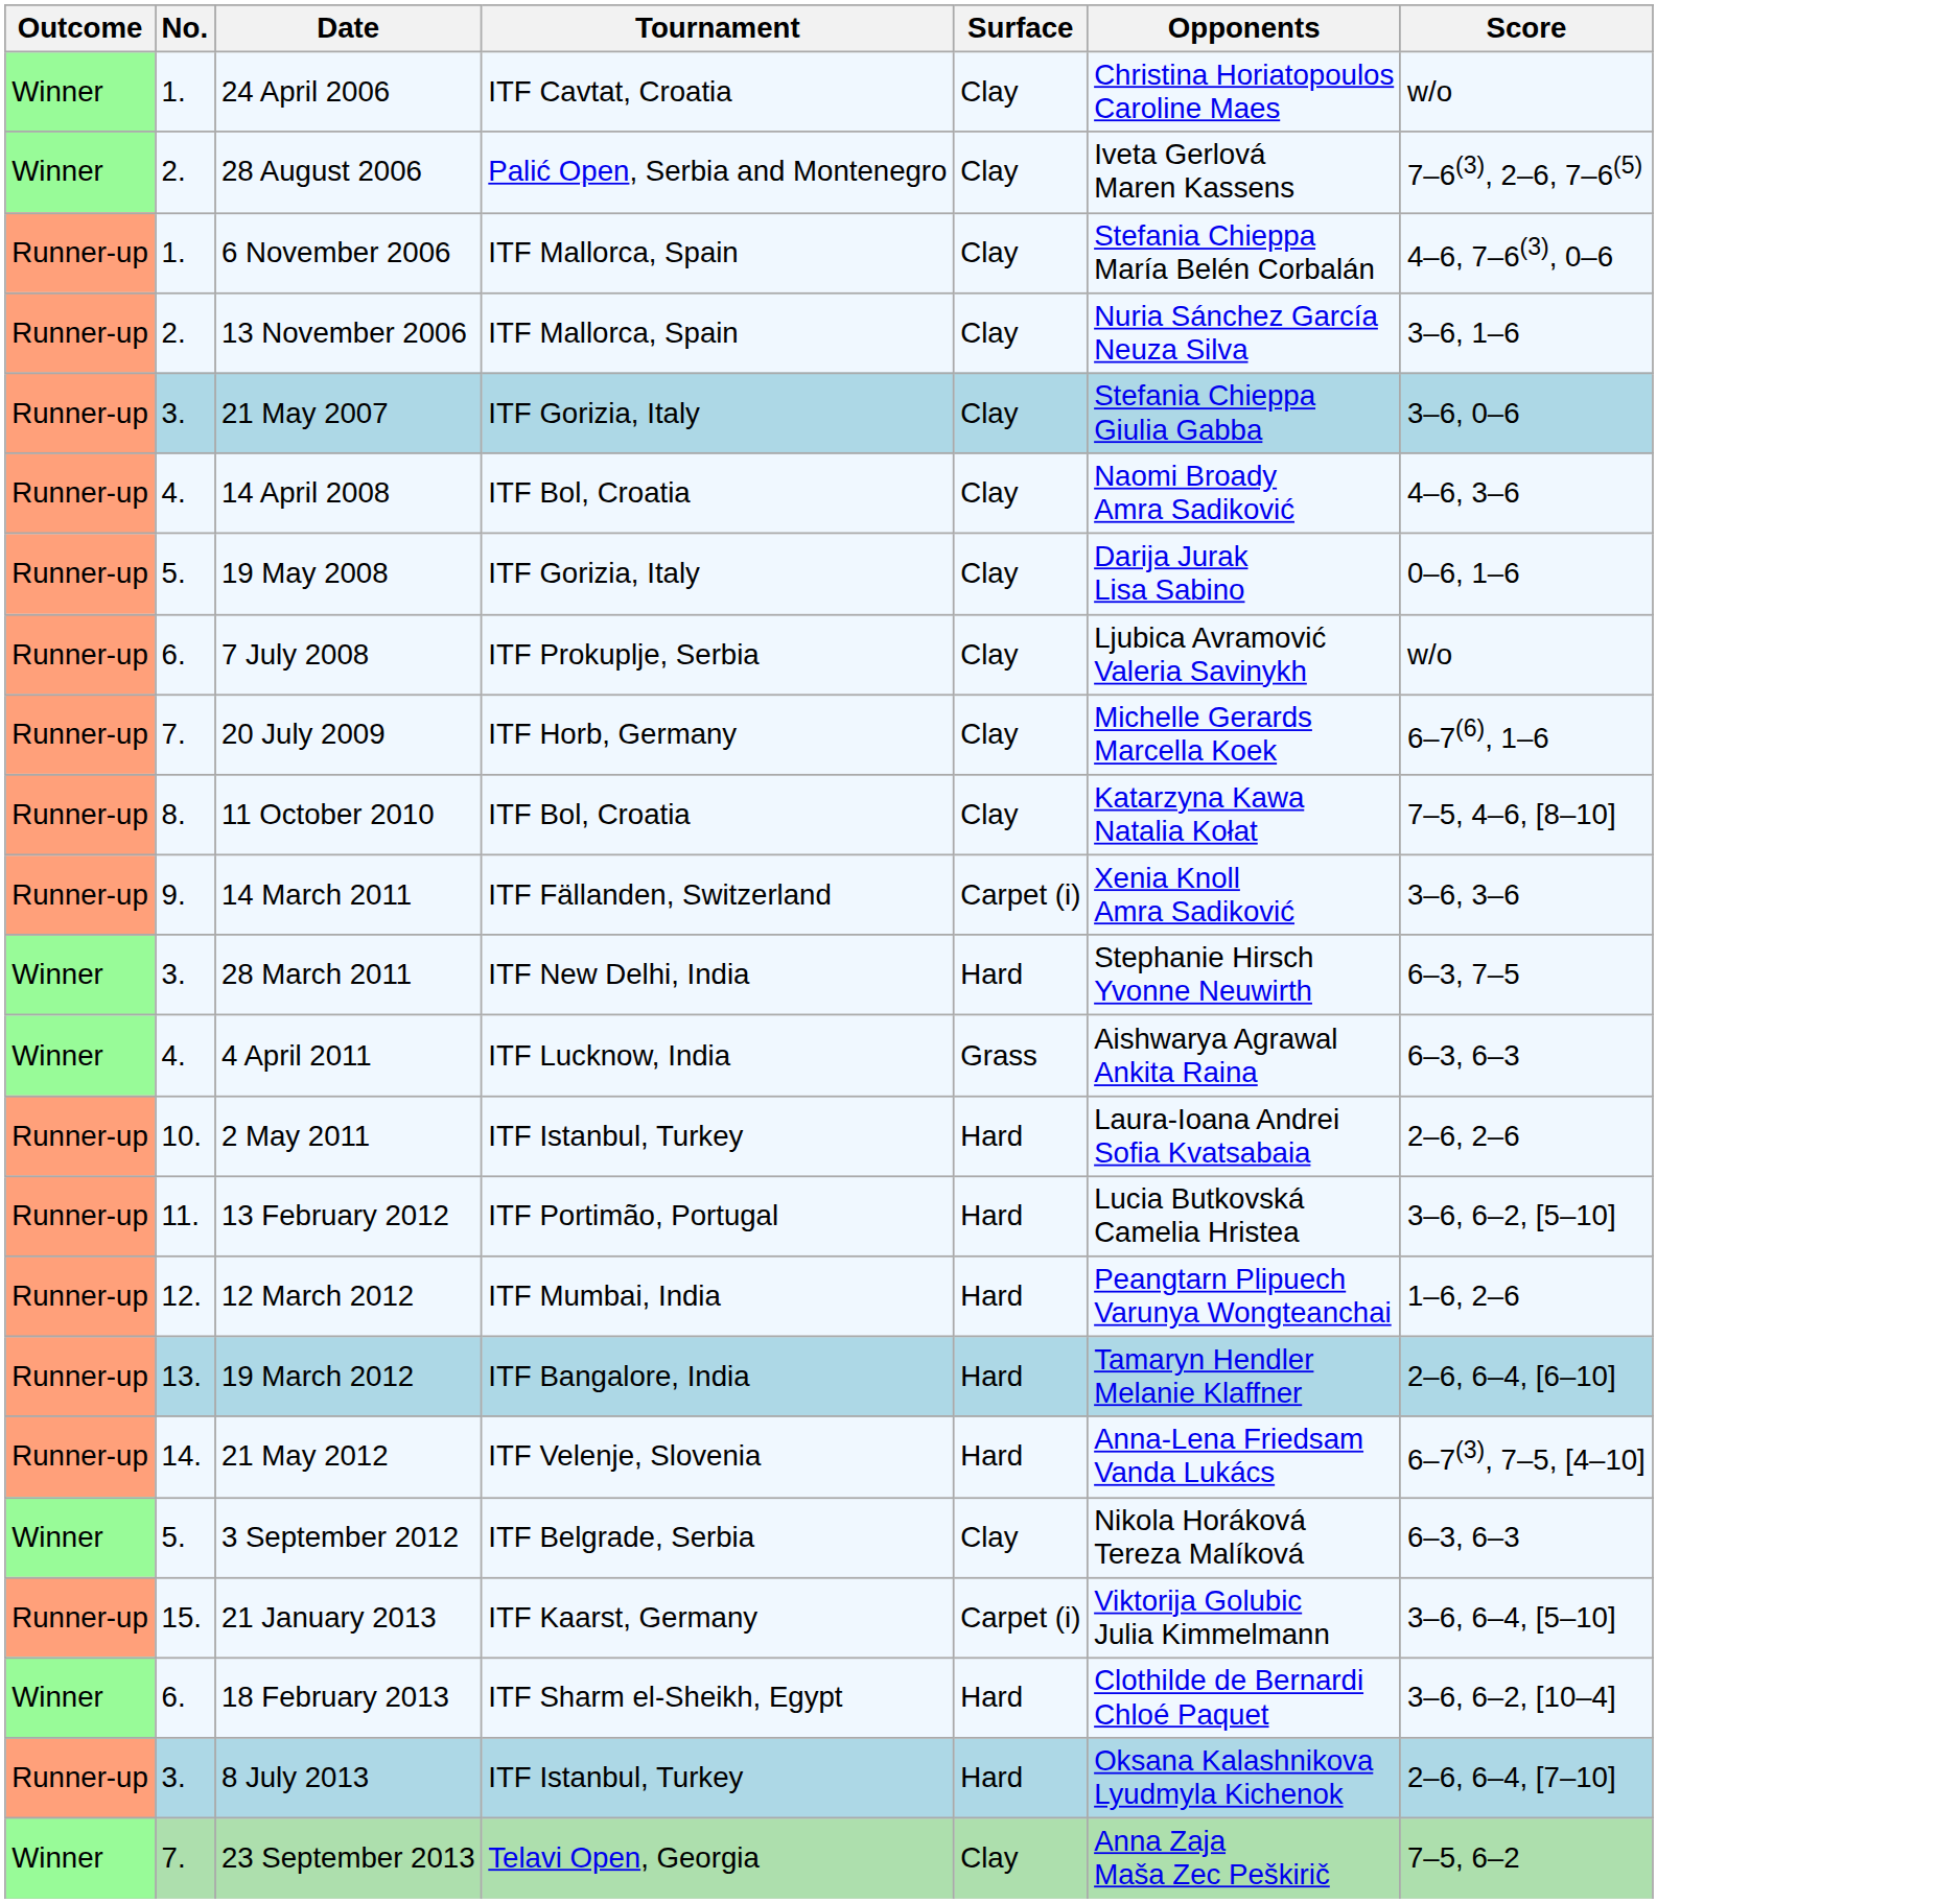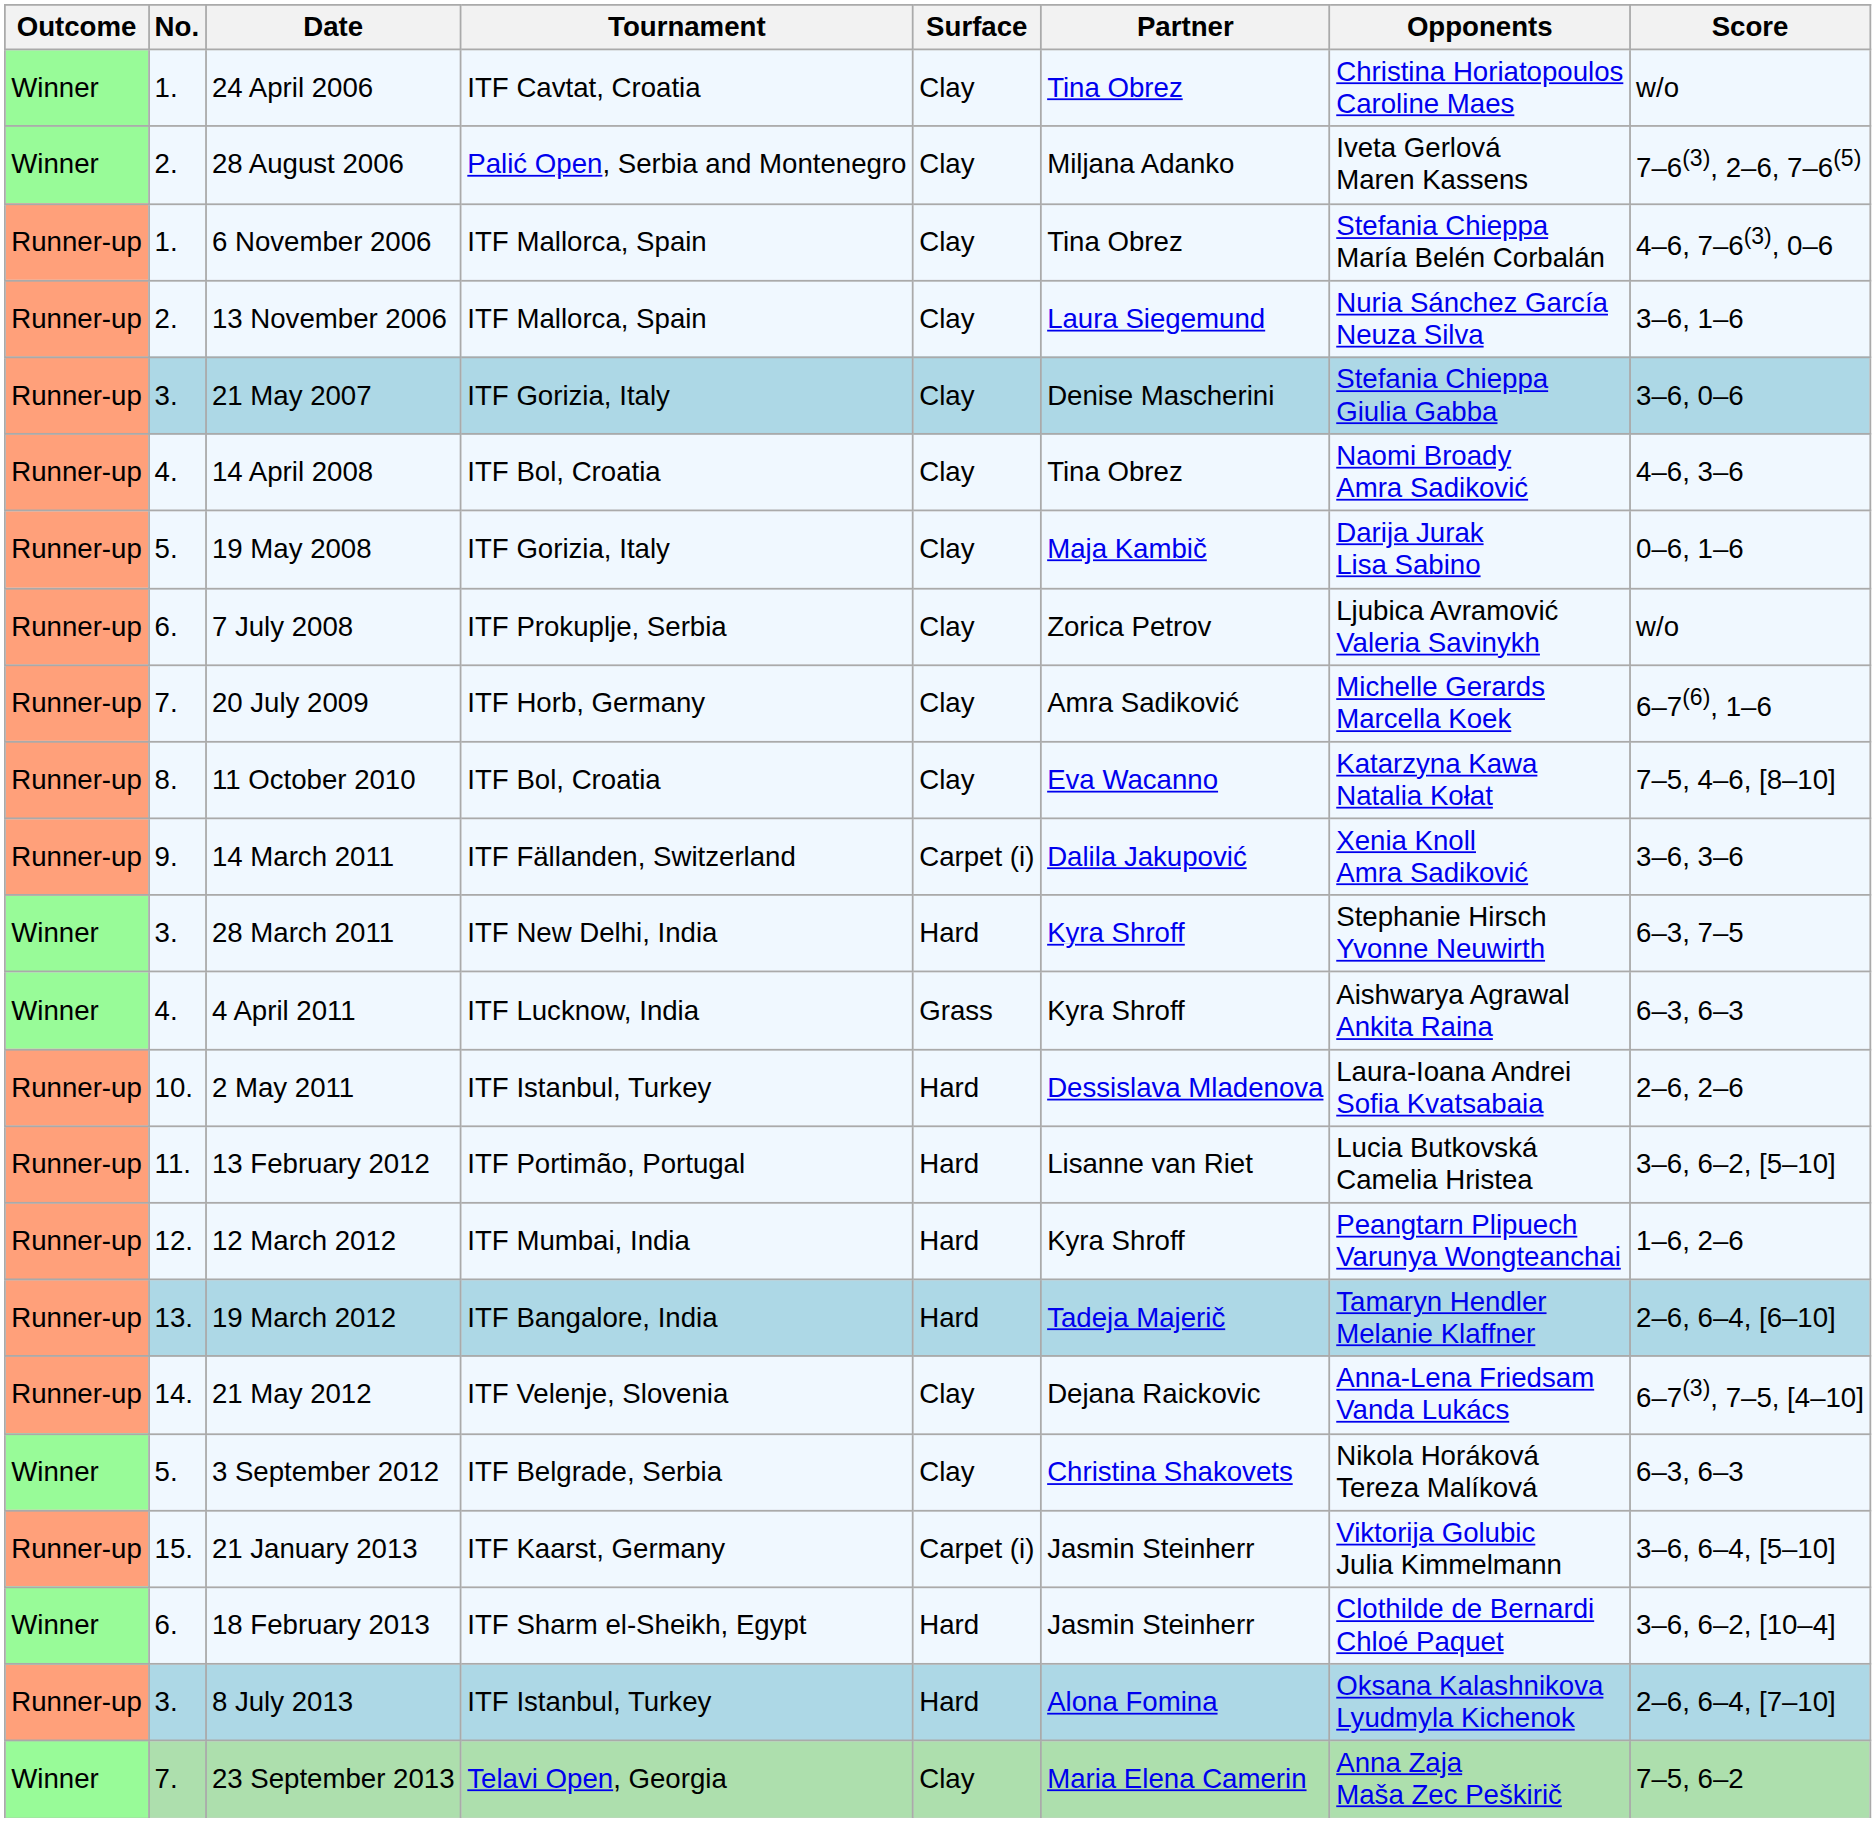 <table class="sortable wikitable" style=font-size:97%>
 <tr>
 <th>Outcome</th>
 <th>No.</th>
 <th>Date</th>
 <th>Tournament</th>
 <th>Surface</th>
+<th>Partner</th>
 <th>Opponents</th>
 <th class="unsortable">Score</th>
 </tr>
 <tr style="background:#f0f8ff;">
 <td style="background:#98fb98;">Winner</td>
 <td>1.</td>
 <td>24 April 2006</td>
 <td>ITF Cavtat, Croatia</td>
 <td>Clay</td>
+<td> <a href='#'>Tina Obrez</a></td>
 <td> <a href='#'>Christina Horiatopoulos</a> <br>  <a href='#'>Caroline Maes</a></td>
 <td>w/o</td>
 </tr>
 <tr style="background:#f0f8ff;">
 <td style="background:#98fb98;">Winner</td>
 <td>2.</td>
 <td>28 August 2006</td>
 <td><a href='#'>Palić Open</a>, Serbia and Montenegro</td>
 <td>Clay</td>
+<td> Miljana Adanko</td>
 <td> Iveta Gerlová <br>  Maren Kassens</td>
 <td>7–6<sup>(3)</sup>, 2–6, 7–6<sup>(5)</sup></td>
 </tr>
 <tr style="background:#f0f8ff;">
 <td style="background:#ffa07a;">Runner-up</td>
 <td>1.</td>
 <td>6 November 2006</td>
 <td>ITF Mallorca, Spain</td>
 <td>Clay</td>
+<td> Tina Obrez</td>
 <td> <a href='#'>Stefania Chieppa</a> <br>  María Belén Corbalán</td>
 <td>4–6, 7–6<sup>(3)</sup>, 0–6</td>
 </tr>
 <tr style="background:#f0f8ff;">
 <td style="background:#ffa07a;">Runner-up</td>
 <td>2.</td>
 <td>13 November 2006</td>
 <td>ITF Mallorca, Spain</td>
 <td>Clay</td>
+<td> <a href='#'>Laura Siegemund</a></td>
 <td> <a href='#'>Nuria Sánchez García</a> <br>  <a href='#'>Neuza Silva</a></td>
 <td>3–6, 1–6</td>
 </tr>
 <tr style="background:lightblue;">
 <td style="background:#ffa07a;">Runner-up</td>
 <td>3.</td>
 <td>21 May 2007</td>
 <td>ITF Gorizia, Italy</td>
 <td>Clay</td>
+<td> Denise Mascherini</td>
 <td> <a href='#'>Stefania Chieppa</a> <br>  <a href='#'>Giulia Gabba</a></td>
 <td>3–6, 0–6</td>
 </tr>
 <tr style="background:#f0f8ff;">
 <td style="background:#ffa07a;">Runner-up</td>
 <td>4.</td>
 <td>14 April 2008</td>
 <td>ITF Bol, Croatia</td>
 <td>Clay</td>
+<td> Tina Obrez</td>
 <td> <a href='#'>Naomi Broady</a> <br>  <a href='#'>Amra Sadiković</a></td>
 <td>4–6, 3–6</td>
 </tr>
 <tr style="background:#f0f8ff;">
 <td style="background:#ffa07a;">Runner-up</td>
 <td>5.</td>
 <td>19 May 2008</td>
 <td>ITF Gorizia, Italy</td>
 <td>Clay</td>
+<td> <a href='#'>Maja Kambič</a></td>
 <td> <a href='#'>Darija Jurak</a> <br>  <a href='#'>Lisa Sabino</a></td>
 <td>0–6, 1–6</td>
 </tr>
 <tr style="background:#f0f8ff;">
 <td style="background:#ffa07a;">Runner-up</td>
 <td>6.</td>
 <td>7 July 2008</td>
 <td>ITF Prokuplje, Serbia</td>
 <td>Clay</td>
+<td> Zorica Petrov</td>
 <td> Ljubica Avramović <br>  <a href='#'>Valeria Savinykh</a></td>
 <td>w/o</td>
 </tr>
 <tr style="background:#f0f8ff;">
 <td style="background:#ffa07a;">Runner-up</td>
 <td>7.</td>
 <td>20 July 2009</td>
 <td>ITF Horb, Germany</td>
 <td>Clay</td>
+<td> Amra Sadiković</td>
 <td> <a href='#'>Michelle Gerards</a> <br>  <a href='#'>Marcella Koek</a></td>
 <td>6–7<sup>(6)</sup>, 1–6</td>
 </tr>
 <tr style="background:#f0f8ff;">
 <td style="background:#ffa07a;">Runner-up</td>
 <td>8.</td>
 <td>11 October 2010</td>
 <td>ITF Bol, Croatia</td>
 <td>Clay</td>
+<td> <a href='#'>Eva Wacanno</a></td>
 <td> <a href='#'>Katarzyna Kawa</a> <br>  <a href='#'>Natalia Kołat</a></td>
 <td>7–5, 4–6, [8–10]</td>
 </tr>
 <tr style="background:#f0f8ff;">
 <td style="background:#ffa07a;">Runner-up</td>
 <td>9.</td>
 <td>14 March 2011</td>
 <td>ITF Fällanden, Switzerland</td>
 <td>Carpet (i)</td>
+<td> <a href='#'>Dalila Jakupović</a></td>
 <td> <a href='#'>Xenia Knoll</a> <br>  <a href='#'>Amra Sadiković</a></td>
 <td>3–6, 3–6</td>
 </tr>
 <tr style="background:#f0f8ff;">
 <td style="background:#98fb98;">Winner</td>
 <td>3.</td>
 <td>28 March 2011</td>
 <td>ITF New Delhi, India</td>
 <td>Hard</td>
+<td> <a href='#'>Kyra Shroff</a></td>
 <td> Stephanie Hirsch <br>  <a href='#'>Yvonne Neuwirth</a></td>
 <td>6–3, 7–5</td>
 </tr>
 <tr style="background:#f0f8ff;">
 <td style="background:#98fb98;">Winner</td>
 <td>4.</td>
 <td>4 April 2011</td>
 <td>ITF Lucknow, India</td>
 <td>Grass</td>
+<td> Kyra Shroff</td>
 <td> Aishwarya Agrawal <br>  <a href='#'>Ankita Raina</a></td>
 <td>6–3, 6–3</td>
 </tr>
 <tr style="background:#f0f8ff;">
 <td style="background:#ffa07a;">Runner-up</td>
 <td>10.</td>
 <td>2 May 2011</td>
 <td>ITF Istanbul, Turkey</td>
 <td>Hard</td>
+<td> <a href='#'>Dessislava Mladenova</a></td>
 <td> Laura-Ioana Andrei <br>  <a href='#'>Sofia Kvatsabaia</a></td>
 <td>2–6, 2–6</td>
 </tr>
 <tr style="background:#f0f8ff;">
 <td style="background:#ffa07a;">Runner-up</td>
 <td>11.</td>
 <td>13 February 2012</td>
 <td>ITF Portimão, Portugal</td>
 <td>Hard</td>
+<td> Lisanne van Riet</td>
 <td> Lucia Butkovská <br>  Camelia Hristea</td>
 <td>3–6, 6–2, [5–10]</td>
 </tr>
 <tr style="background:#f0f8ff;">
 <td style="background:#ffa07a;">Runner-up</td>
 <td>12.</td>
 <td>12 March 2012</td>
 <td>ITF Mumbai, India</td>
 <td>Hard</td>
+<td> Kyra Shroff</td>
 <td> <a href='#'>Peangtarn Plipuech</a> <br>  <a href='#'>Varunya Wongteanchai</a></td>
 <td>1–6, 2–6</td>
 </tr>
 <tr style="background:lightblue;">
 <td style="background:#ffa07a;">Runner-up</td>
 <td>13.</td>
 <td>19 March 2012</td>
 <td>ITF Bangalore, India</td>
 <td>Hard</td>
+<td> <a href='#'>Tadeja Majerič</a></td>
 <td> <a href='#'>Tamaryn Hendler</a> <br>  <a href='#'>Melanie Klaffner</a></td>
 <td>2–6, 6–4, [6–10]</td>
 </tr>
 <tr style="background:#f0f8ff;">
 <td style="background:#ffa07a;">Runner-up</td>
 <td>14.</td>
 <td>21 May 2012</td>
 <td>ITF Velenje, Slovenia</td>
-<td>Hard</td>
+<td>Clay</td>
+<td> Dejana Raickovic</td>
 <td> <a href='#'>Anna-Lena Friedsam</a> <br>  <a href='#'>Vanda Lukács</a></td>
 <td>6–7<sup>(3)</sup>, 7–5, [4–10]</td>
 </tr>
 <tr style="background:#f0f8ff;">
 <td style="background:#98fb98;">Winner</td>
 <td>5.</td>
 <td>3 September 2012</td>
 <td>ITF Belgrade, Serbia</td>
 <td>Clay</td>
+<td> <a href='#'>Christina Shakovets</a></td>
 <td> Nikola Horáková <br>  Tereza Malíková</td>
 <td>6–3, 6–3</td>
 </tr>
 <tr style="background:#f0f8ff;">
 <td style="background:#ffa07a;">Runner-up</td>
 <td>15.</td>
 <td>21 January 2013</td>
 <td>ITF Kaarst, Germany</td>
 <td>Carpet (i)</td>
+<td> Jasmin Steinherr</td>
 <td> <a href='#'>Viktorija Golubic</a> <br>  Julia Kimmelmann</td>
 <td>3–6, 6–4, [5–10]</td>
 </tr>
 <tr style="background:#f0f8ff;">
 <td style="background:#98fb98;">Winner</td>
 <td>6.</td>
 <td>18 February 2013</td>
 <td>ITF Sharm el-Sheikh, Egypt</td>
 <td>Hard</td>
+<td> Jasmin Steinherr</td>
 <td> <a href='#'>Clothilde de Bernardi</a> <br>  <a href='#'>Chloé Paquet</a></td>
 <td>3–6, 6–2, [10–4]</td>
 </tr>
 <tr style="background:lightblue;">
 <td style="background:#ffa07a;">Runner-up</td>
 <td>3.</td>
 <td>8 July 2013</td>
 <td>ITF Istanbul, Turkey</td>
 <td>Hard</td>
+<td> <a href='#'>Alona Fomina</a></td>
 <td> <a href='#'>Oksana Kalashnikova</a> <br>  <a href='#'>Lyudmyla Kichenok</a></td>
 <td>2–6, 6–4, [7–10]</td>
 </tr>
 <tr style="background:#addfad;">
 <td style="background:#98fb98;">Winner</td>
 <td>7.</td>
 <td>23 September 2013</td>
 <td><a href='#'>Telavi Open</a>, Georgia</td>
 <td>Clay</td>
+<td> <a href='#'>Maria Elena Camerin</a></td>
 <td> <a href='#'>Anna Zaja</a> <br>  <a href='#'>Maša Zec Peškirič</a></td>
 <td>7–5, 6–2</td>
 </tr>
 </table>
